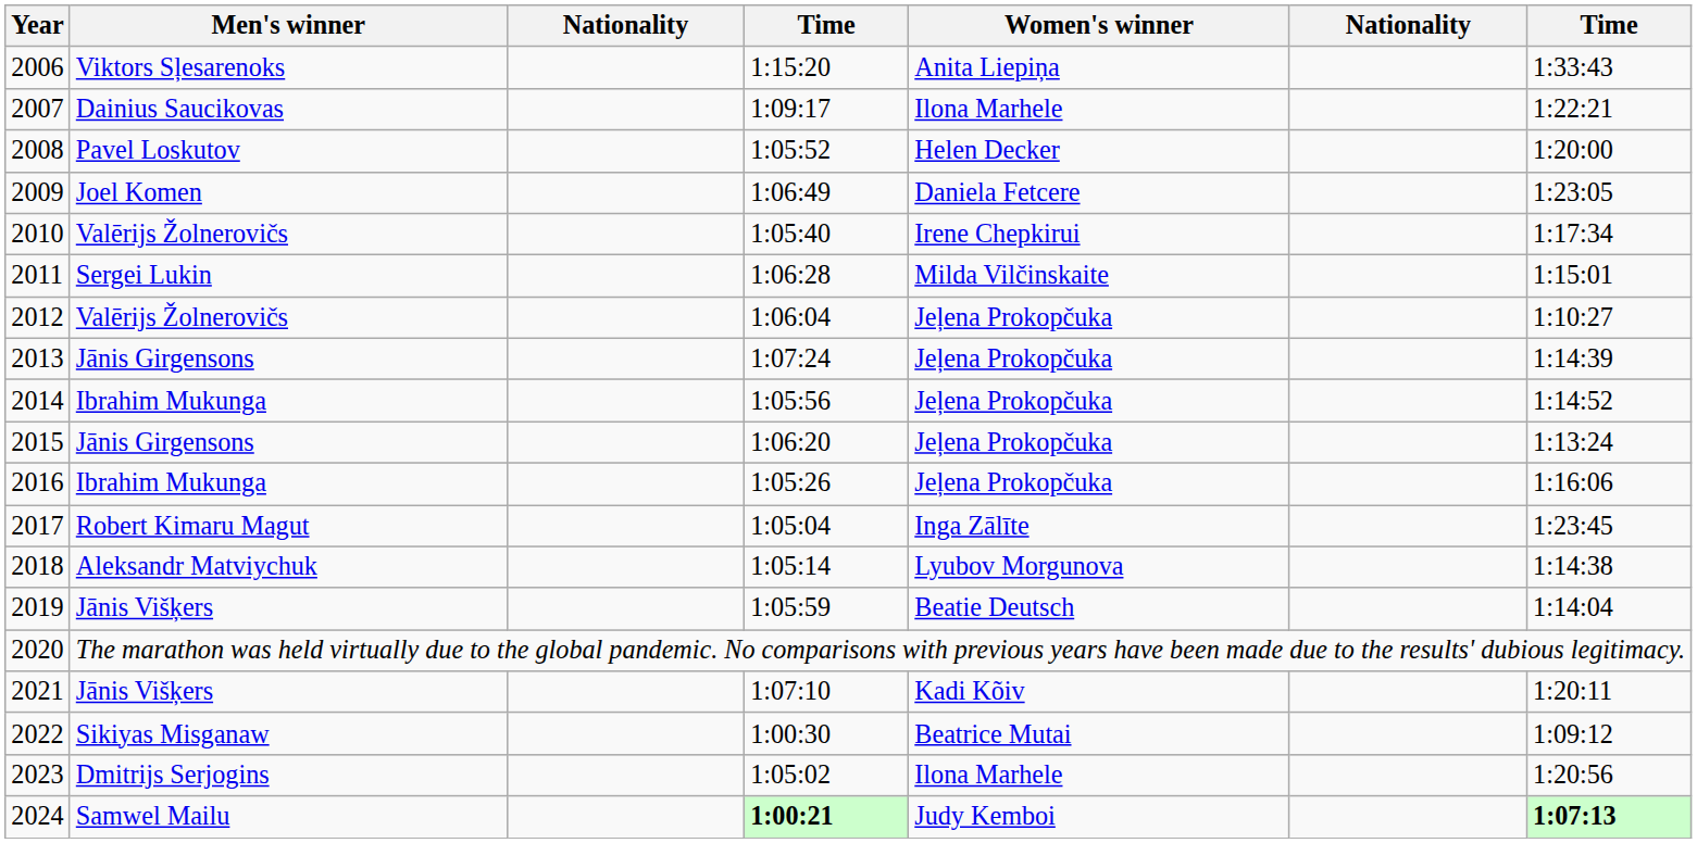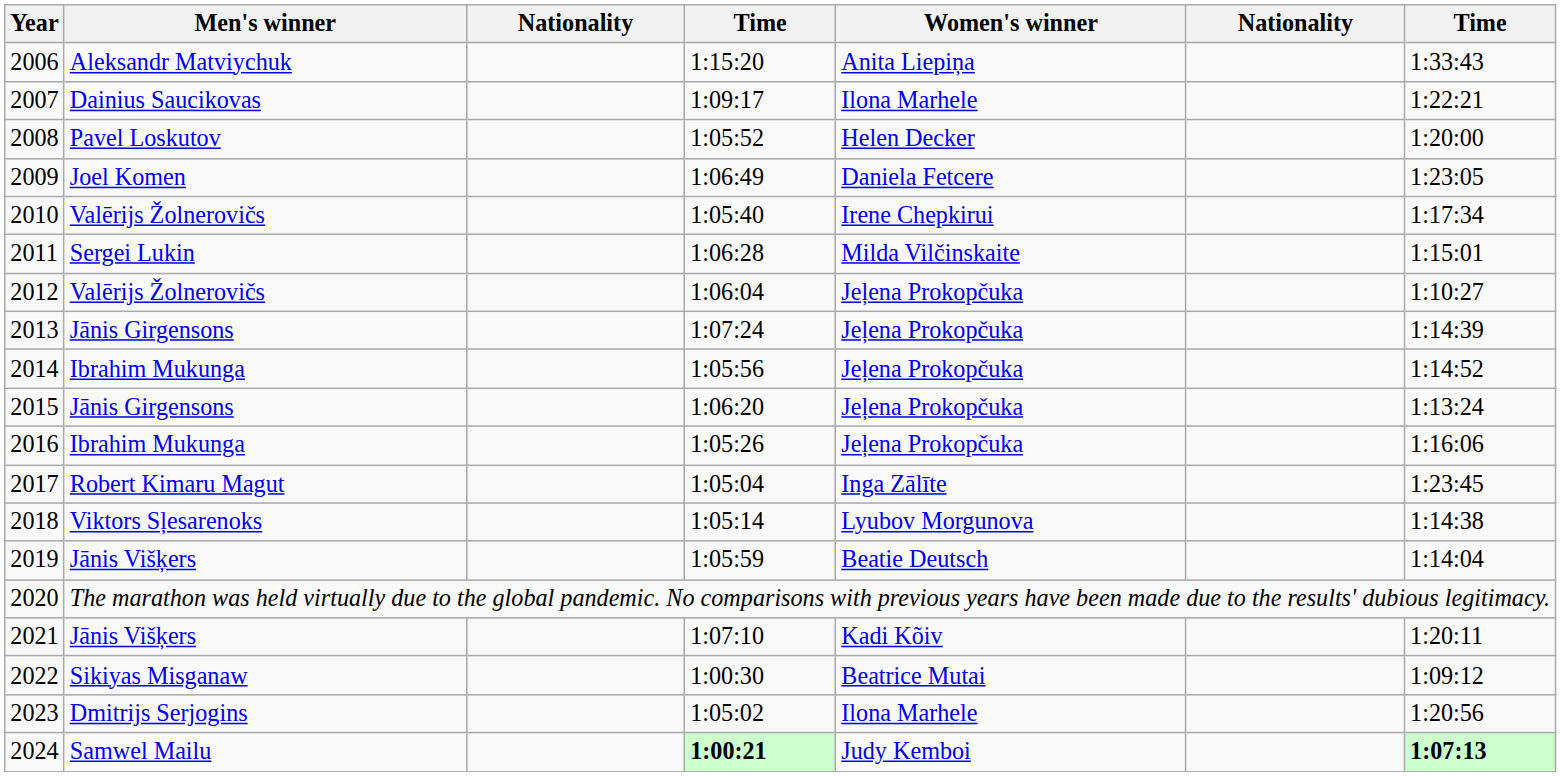 <table class="wikitable sortable">
 <tr>
 <th>Year</th>
 <th>Men's winner</th>
 <th>Nationality</th>
 <th>Time</th>
 <th>Women's winner</th>
 <th>Nationality</th>
 <th>Time</th>
 </tr>
 <tr>
 <td>2006</td>
-<td><a href='#'>Viktors Sļesarenoks</a></td>
+<td><a href='#'>Aleksandr Matviychuk</a></td>
 <td></td>
 <td>1:15:20</td>
 <td><a href='#'>Anita Liepiņa</a></td>
 <td></td>
 <td>1:33:43</td>
 </tr>
 <tr>
 <td>2007</td>
 <td><a href='#'>Dainius Saucikovas</a></td>
 <td></td>
 <td>1:09:17</td>
 <td><a href='#'>Ilona Marhele</a></td>
 <td></td>
 <td>1:22:21</td>
 </tr>
 <tr>
 <td>2008</td>
 <td><a href='#'>Pavel Loskutov</a></td>
 <td></td>
 <td>1:05:52</td>
 <td><a href='#'>Helen Decker</a></td>
 <td></td>
 <td>1:20:00</td>
 </tr>
 <tr>
 <td>2009</td>
 <td><a href='#'>Joel Komen</a></td>
 <td></td>
 <td>1:06:49</td>
 <td><a href='#'>Daniela Fetcere</a></td>
 <td></td>
 <td>1:23:05</td>
 </tr>
 <tr>
 <td>2010</td>
 <td><a href='#'>Valērijs Žolnerovičs</a></td>
 <td></td>
 <td>1:05:40</td>
 <td><a href='#'>Irene Chepkirui</a></td>
 <td></td>
 <td>1:17:34</td>
 </tr>
 <tr>
 <td>2011</td>
 <td><a href='#'>Sergei Lukin</a></td>
 <td></td>
 <td>1:06:28</td>
 <td><a href='#'>Milda Vilčinskaite</a></td>
 <td></td>
 <td>1:15:01</td>
 </tr>
 <tr>
 <td>2012</td>
 <td><a href='#'>Valērijs Žolnerovičs</a></td>
 <td></td>
 <td>1:06:04</td>
 <td><a href='#'>Jeļena Prokopčuka</a></td>
 <td></td>
 <td>1:10:27</td>
 </tr>
 <tr>
 <td>2013</td>
 <td><a href='#'>Jānis Girgensons</a></td>
 <td></td>
 <td>1:07:24</td>
 <td><a href='#'>Jeļena Prokopčuka</a></td>
 <td></td>
 <td>1:14:39</td>
 </tr>
 <tr>
 <td>2014</td>
 <td><a href='#'>Ibrahim Mukunga</a></td>
 <td></td>
 <td>1:05:56</td>
 <td><a href='#'>Jeļena Prokopčuka</a></td>
 <td></td>
 <td>1:14:52</td>
 </tr>
 <tr>
 <td>2015</td>
 <td><a href='#'>Jānis Girgensons</a></td>
 <td></td>
 <td>1:06:20</td>
 <td><a href='#'>Jeļena Prokopčuka</a></td>
 <td></td>
 <td>1:13:24</td>
 </tr>
 <tr>
 <td>2016</td>
 <td><a href='#'>Ibrahim Mukunga</a></td>
 <td></td>
 <td>1:05:26</td>
 <td><a href='#'>Jeļena Prokopčuka</a></td>
 <td></td>
 <td>1:16:06</td>
 </tr>
 <tr>
 <td>2017</td>
 <td><a href='#'>Robert Kimaru Magut</a></td>
 <td></td>
 <td>1:05:04</td>
 <td><a href='#'>Inga Zālīte</a></td>
 <td></td>
 <td>1:23:45</td>
 </tr>
 <tr>
 <td>2018</td>
-<td><a href='#'>Aleksandr Matviychuk</a></td>
+<td><a href='#'>Viktors Sļesarenoks</a></td>
 <td></td>
 <td>1:05:14</td>
 <td><a href='#'>Lyubov Morgunova</a></td>
 <td></td>
 <td>1:14:38</td>
 </tr>
 <tr>
 <td>2019</td>
 <td><a href='#'>Jānis Višķers</a></td>
 <td></td>
 <td>1:05:59</td>
 <td><a href='#'>Beatie Deutsch</a></td>
 <td></td>
 <td>1:14:04</td>
 </tr>
 <tr>
 <td>2020</td>
 <td colspan="6" align="center" data-sort-value=""><em>The marathon was held virtually due to the global pandemic. No comparisons with previous years have been made due to the results' dubious legitimacy.</em> </td>
 </tr>
 <tr>
 <td>2021</td>
 <td><a href='#'>Jānis Višķers</a></td>
 <td></td>
 <td>1:07:10</td>
 <td><a href='#'>Kadi Kõiv</a></td>
 <td></td>
 <td>1:20:11</td>
 </tr>
 <tr>
 <td>2022 </td>
 <td><a href='#'>Sikiyas Misganaw</a></td>
 <td></td>
 <td>1:00:30</td>
 <td><a href='#'>Beatrice Mutai</a></td>
 <td></td>
 <td>1:09:12</td>
 </tr>
 <tr>
 <td>2023 </td>
 <td><a href='#'>Dmitrijs Serjogins</a></td>
 <td></td>
 <td>1:05:02</td>
 <td><a href='#'>Ilona Marhele</a></td>
 <td></td>
 <td>1:20:56</td>
 </tr>
 <tr>
 <td>2024 </td>
 <td><a href='#'>Samwel Mailu</a></td>
 <td></td>
 <td bgcolor="#CCFFCC"><strong>1:00:21</strong></td>
 <td><a href='#'>Judy Kemboi</a></td>
 <td></td>
 <td bgcolor="#CCFFCC"><strong>1:07:13</strong></td>
 </tr>
 </table>
